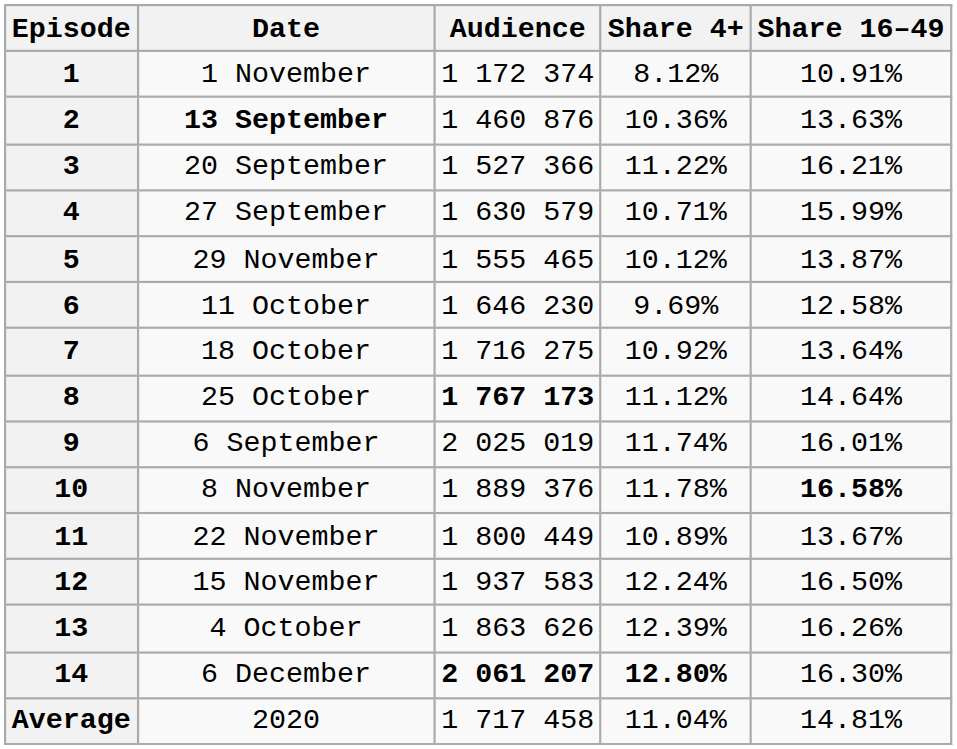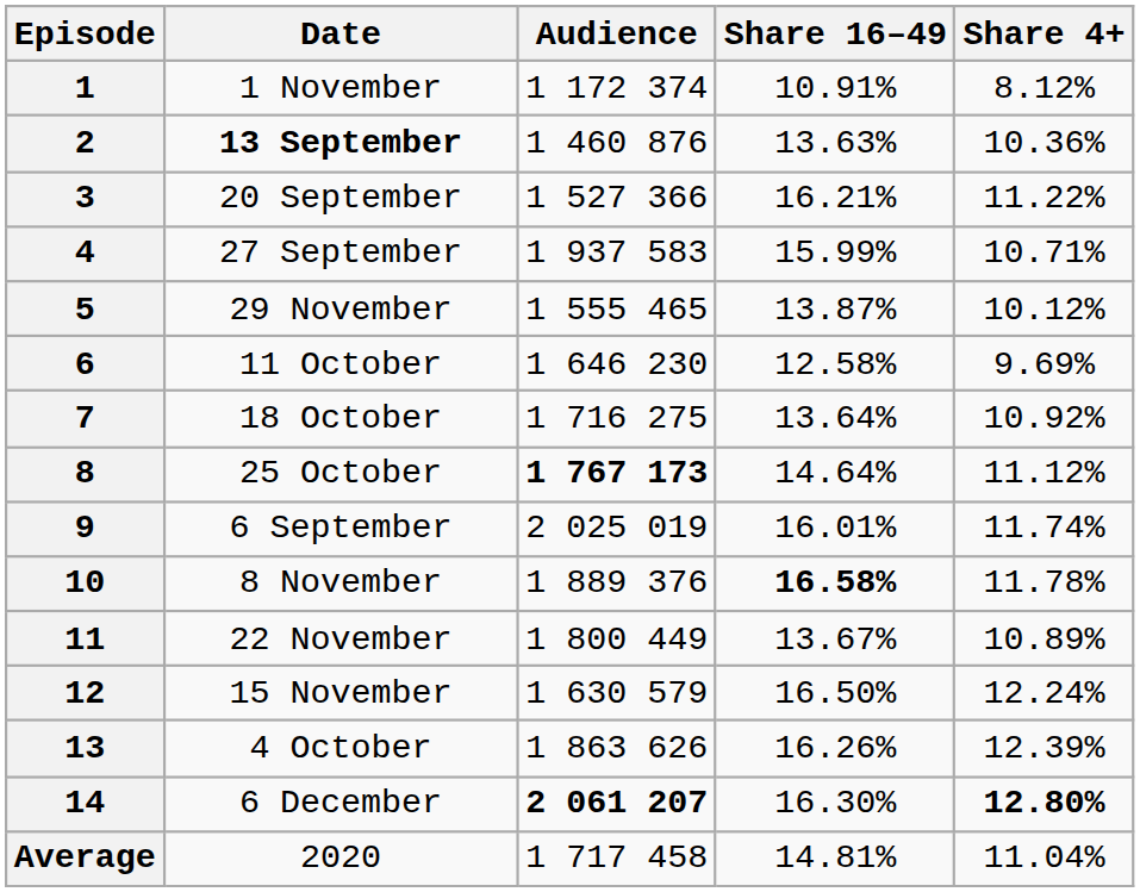 <table class="wikitable sortable" style="text-align:center">
 <tr>
 <th>Episode</th>
 <th scope="col" style="width:130px;">Date</th>
 <th>Audience</th>
+<th>Share 16–49</th>
 <th>Share 4+</th>
-<th>Share 16–49</th>
 </tr>
 <tr>
 <th>1</th>
 <td>1 November</td>
 <td>1 172 374</td>
+<td>10.91%</td>
 <td>8.12%</td>
-<td>10.91%</td>
 </tr>
 <tr>
 <th>2</th>
 <td><strong>13 September</strong></td>
 <td>1 460 876</td>
+<td>13.63%</td>
 <td>10.36%</td>
-<td>13.63%</td>
 </tr>
 <tr>
 <th>3</th>
 <td>20 September</td>
 <td>1 527 366</td>
+<td>16.21%</td>
 <td>11.22%</td>
-<td>16.21%</td>
 </tr>
 <tr>
 <th>4</th>
 <td>27 September</td>
-<td>1 630 579</td>
+<td>1 937 583</td>
+<td>15.99%</td>
 <td>10.71%</td>
-<td>15.99%</td>
 </tr>
 <tr>
 <th>5</th>
 <td>29 November</td>
 <td>1 555 465</td>
+<td>13.87%</td>
 <td>10.12%</td>
-<td>13.87%</td>
 </tr>
 <tr>
 <th>6</th>
 <td>11 October</td>
 <td>1 646 230</td>
+<td>12.58%</td>
 <td>9.69%</td>
-<td>12.58%</td>
 </tr>
 <tr>
 <th>7</th>
 <td>18 October</td>
 <td>1 716 275</td>
+<td>13.64%</td>
 <td>10.92%</td>
-<td>13.64%</td>
 </tr>
 <tr>
 <th>8</th>
 <td>25 October</td>
 <td><strong>1 767 173</strong></td>
+<td>14.64%</td>
 <td>11.12%</td>
-<td>14.64%</td>
 </tr>
 <tr>
 <th>9</th>
 <td>6 September</td>
 <td>2 025 019</td>
+<td>16.01%</td>
 <td>11.74%</td>
-<td>16.01%</td>
 </tr>
 <tr>
 <th>10</th>
 <td>8 November</td>
 <td>1 889 376</td>
+<td><strong>16.58%</strong></td>
 <td>11.78%</td>
-<td><strong>16.58%</strong></td>
 </tr>
 <tr>
 <th>11</th>
 <td>22 November</td>
 <td>1 800 449</td>
+<td>13.67%</td>
 <td>10.89%</td>
-<td>13.67%</td>
 </tr>
 <tr>
 <th>12</th>
 <td>15 November</td>
-<td>1 937 583</td>
+<td>1 630 579</td>
+<td>16.50%</td>
 <td>12.24%</td>
-<td>16.50%</td>
 </tr>
 <tr>
 <th>13</th>
 <td>4 October</td>
 <td>1 863 626</td>
+<td>16.26%</td>
 <td>12.39%</td>
-<td>16.26%</td>
 </tr>
 <tr>
 <th>14</th>
 <td>6 December</td>
 <td><strong>2 061 207</strong></td>
+<td>16.30%</td>
 <td><strong>12.80%</strong></td>
-<td>16.30%</td>
 </tr>
 <tr>
 <th>Average</th>
 <td>2020</td>
 <td>1 717 458</td>
+<td>14.81%</td>
 <td>11.04%</td>
-<td>14.81%</td>
 </tr>
 </table>
